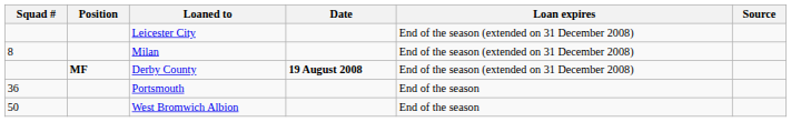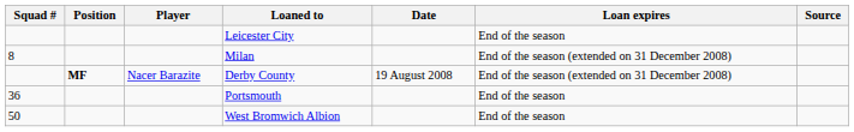 <table width=83% class="wikitable sortable" style="text-align:center; font-size:95%; text-align:left">
 <tr>
 <th>Squad #</th>
 <th>Position</th>
+<th>Player</th>
 <th>Loaned to</th>
 <th>Date</th>
 <th>Loan expires</th>
 <th>Source</th>
 </tr>
 <tr>
 <td></td>
 <td></td>
+<td></td>
 <td> <a href='#'>Leicester City</a></td>
 <td></td>
-<td>End of the season (extended on 31 December 2008)</td>
+<td>End of the season</td>
 <td></td>
 </tr>
 <tr>
 <td>8</td>
+<td></td>
 <td></td>
 <td> <a href='#'>Milan</a></td>
 <td></td>
 <td>End of the season (extended on 31 December 2008)</td>
 <td></td>
 </tr>
 <tr>
 <td></td>
 <td><strong>MF</strong></td>
+<td> <a href='#'>Nacer Barazite</a></td>
 <td> <a href='#'>Derby County</a></td>
-<td><strong>19 August 2008</strong></td>
+<td>19 August 2008</td>
 <td>End of the season (extended on 31 December 2008)</td>
 <td></td>
 </tr>
 <tr>
 <td>36</td>
+<td></td>
 <td></td>
 <td> <a href='#'>Portsmouth</a></td>
 <td></td>
 <td>End of the season</td>
 <td></td>
 </tr>
 <tr>
 <td>50</td>
 <td></td>
+<td></td>
 <td> <a href='#'>West Bromwich Albion</a></td>
 <td></td>
 <td>End of the season</td>
 <td></td>
 </tr>
 </table>
